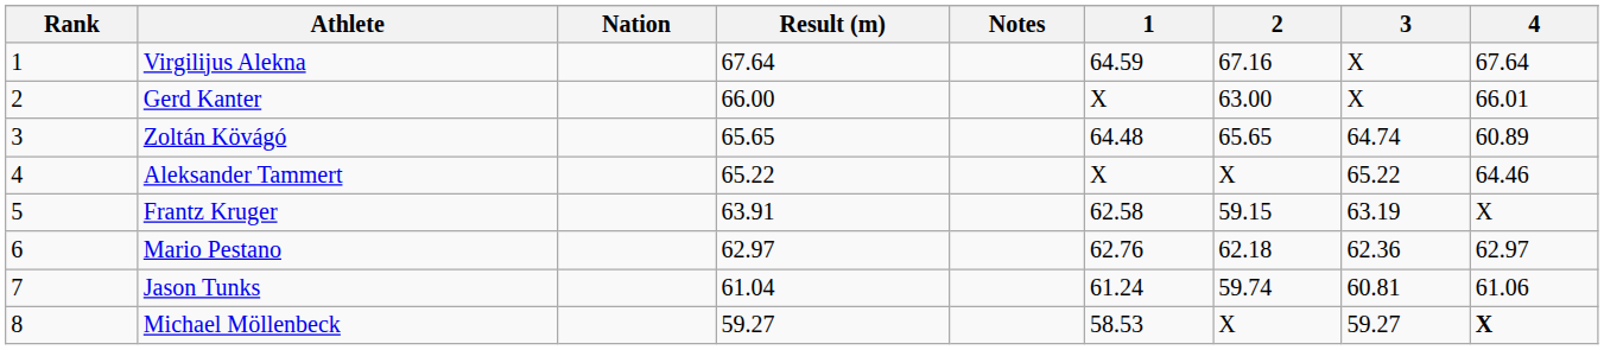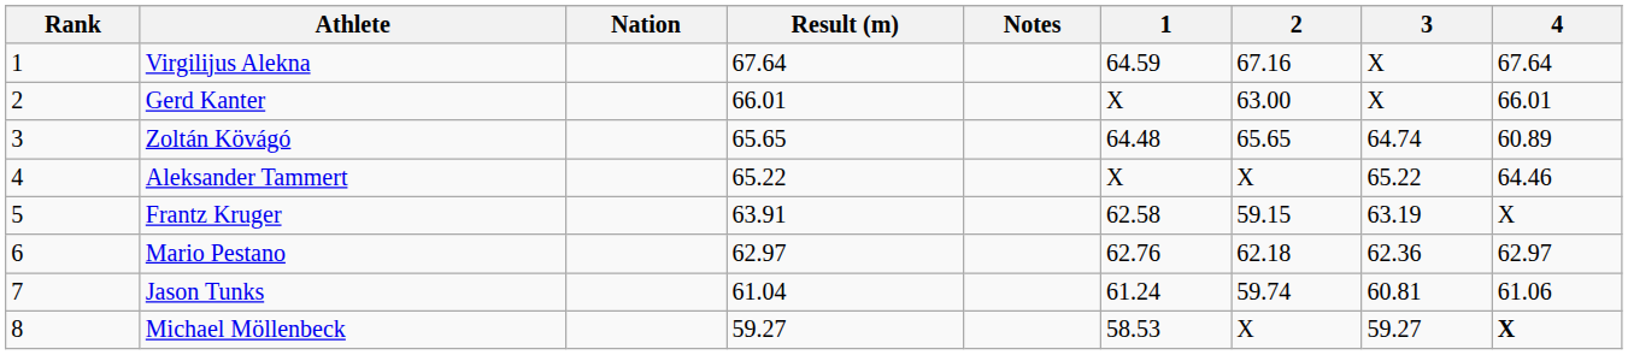 <table class="wikitable" width=85%>
 <tr>
 </tr>
 <tr>
 <th>Rank</th>
 <th>Athlete</th>
 <th>Nation</th>
 <th>Result (m)</th>
 <th>Notes</th>
 <th>1</th>
 <th>2</th>
 <th>3</th>
 <th>4</th>
 </tr>
 <tr>
 <td>1</td>
 <td><a href='#'>Virgilijus Alekna</a></td>
 <td></td>
 <td>67.64</td>
 <td></td>
 <td>64.59</td>
 <td>67.16</td>
 <td>X</td>
 <td>67.64</td>
 </tr>
 <tr>
 <td>2</td>
 <td><a href='#'>Gerd Kanter</a></td>
 <td></td>
-<td>66.00</td>
+<td>66.01</td>
 <td></td>
 <td>X</td>
 <td>63.00</td>
 <td>X</td>
 <td>66.01</td>
 </tr>
 <tr>
 <td>3</td>
 <td><a href='#'>Zoltán Kövágó</a></td>
 <td></td>
 <td>65.65</td>
 <td></td>
 <td>64.48</td>
 <td>65.65</td>
 <td>64.74</td>
 <td>60.89</td>
 </tr>
 <tr>
 <td>4</td>
 <td><a href='#'>Aleksander Tammert</a></td>
 <td></td>
 <td>65.22</td>
 <td></td>
 <td>X</td>
 <td>X</td>
 <td>65.22</td>
 <td>64.46</td>
 </tr>
 <tr>
 <td>5</td>
 <td><a href='#'>Frantz Kruger</a></td>
 <td></td>
 <td>63.91</td>
 <td></td>
 <td>62.58</td>
 <td>59.15</td>
 <td>63.19</td>
 <td>X</td>
 </tr>
 <tr>
 <td>6</td>
 <td><a href='#'>Mario Pestano</a></td>
 <td></td>
 <td>62.97</td>
 <td></td>
 <td>62.76</td>
 <td>62.18</td>
 <td>62.36</td>
 <td>62.97</td>
 </tr>
 <tr>
 <td>7</td>
 <td><a href='#'>Jason Tunks</a></td>
 <td></td>
 <td>61.04</td>
 <td></td>
 <td>61.24</td>
 <td>59.74</td>
 <td>60.81</td>
 <td>61.06</td>
 </tr>
 <tr>
 <td>8</td>
 <td><a href='#'>Michael Möllenbeck</a></td>
 <td></td>
 <td>59.27</td>
 <td></td>
 <td>58.53</td>
 <td>X</td>
 <td>59.27</td>
 <td><strong>X</strong></td>
 </tr>
 </table>
